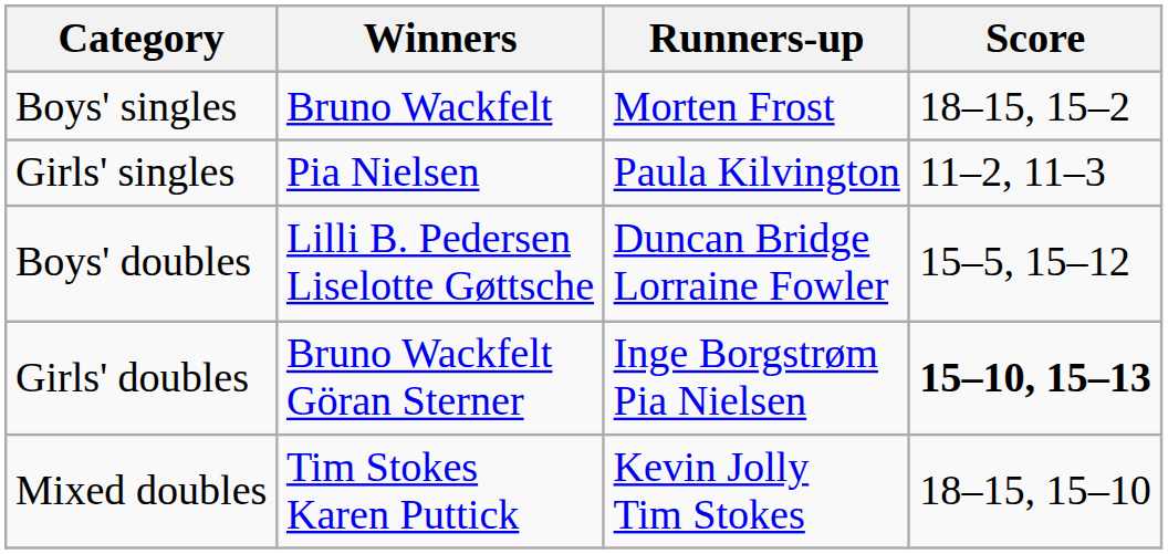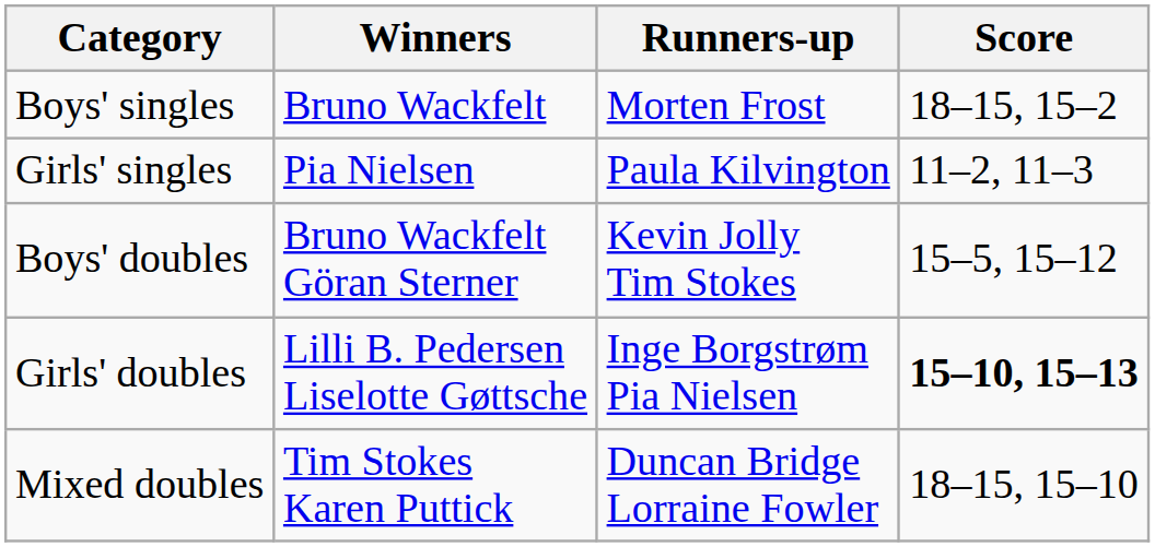 <table class="wikitable">
 <tr>
 <th>Category</th>
 <th>Winners</th>
 <th>Runners-up</th>
 <th>Score</th>
 </tr>
 <tr>
 <td>Boys' singles</td>
 <td> <a href='#'>Bruno Wackfelt</a></td>
 <td> <a href='#'>Morten Frost</a></td>
 <td>18–15, 15–2</td>
 </tr>
 <tr>
 <td>Girls' singles</td>
 <td> <a href='#'>Pia Nielsen</a></td>
 <td> <a href='#'>Paula Kilvington</a></td>
 <td>11–2, 11–3</td>
 </tr>
 <tr>
 <td>Boys' doubles</td>
-<td> <a href='#'>Lilli B. Pedersen</a><br> <a href='#'>Liselotte Gøttsche</a></td>
-<td> <a href='#'>Duncan Bridge</a><br> <a href='#'>Lorraine Fowler</a></td>
+<td> <a href='#'>Bruno Wackfelt</a><br> <a href='#'>Göran Sterner</a></td>
+<td> <a href='#'>Kevin Jolly</a><br> <a href='#'>Tim Stokes</a></td>
 <td>15–5, 15–12</td>
 </tr>
 <tr>
 <td>Girls' doubles</td>
-<td> <a href='#'>Bruno Wackfelt</a><br> <a href='#'>Göran Sterner</a></td>
+<td> <a href='#'>Lilli B. Pedersen</a><br> <a href='#'>Liselotte Gøttsche</a></td>
 <td> <a href='#'>Inge Borgstrøm</a><br> <a href='#'>Pia Nielsen</a></td>
 <td><strong>15–10, 15–13</strong></td>
 </tr>
 <tr>
 <td>Mixed doubles</td>
 <td> <a href='#'>Tim Stokes</a><br> <a href='#'>Karen Puttick</a></td>
-<td> <a href='#'>Kevin Jolly</a><br> <a href='#'>Tim Stokes</a></td>
+<td> <a href='#'>Duncan Bridge</a><br> <a href='#'>Lorraine Fowler</a></td>
 <td>18–15, 15–10</td>
 </tr>
 </table>
